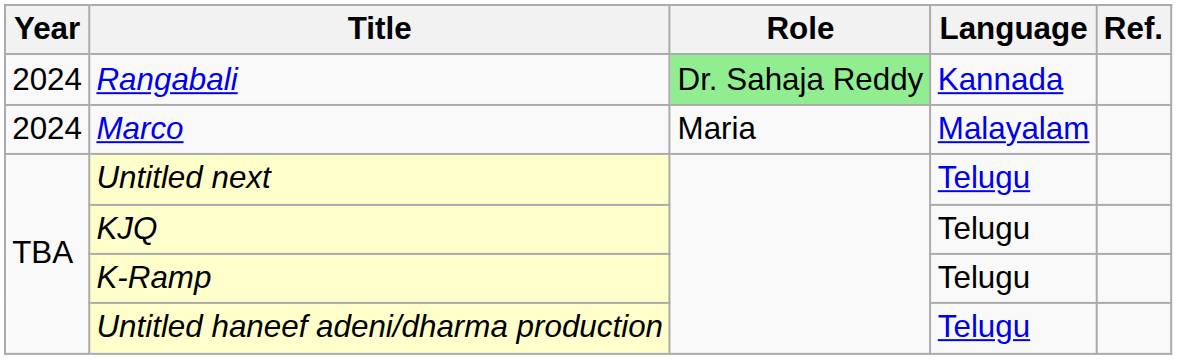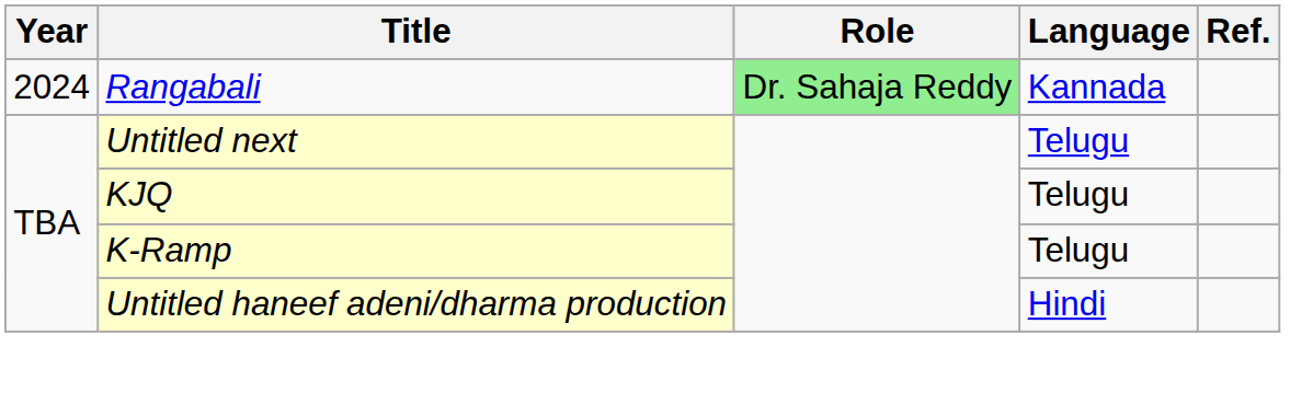 <table class="wikitable sortable">
 <tr>
 <th>Year</th>
 <th>Title</th>
 <th>Role</th>
 <th>Language</th>
 <th>Ref.</th>
 </tr>
 <tr>
 <td>2024</td>
 <td><em><a href='#'>Rangabali</a></em></td>
 <td style="background: lightgreen;">Dr. Sahaja Reddy</td>
 <td><a href='#'>Kannada</a></td>
-<td></td>
-</tr>
-<tr>
-<td>2024</td>
-<td><em><a href='#'>Marco</a></em></td>
-<td>Maria</td>
-<td><a href='#'>Malayalam</a></td>
 <td></td>
 </tr>
 <tr>
 <td rowspan="4">TBA</td>
 <td style="background:#FFFFCC;"><em>Untitled next</em></td>
 <td rowspan="4"></td>
 <td><a href='#'>Telugu</a></td>
 <td></td>
 </tr>
 <tr>
 <td style="background:#FFFFCC;"><em>KJQ</em></td>
 <td>Telugu</td>
 <td></td>
 </tr>
 <tr>
 <td style="background:#FFFFCC;"><em>K-Ramp</em></td>
 <td>Telugu</td>
 <td></td>
 </tr>
 <tr>
 <td style="background:#FFFFCC;"><em>Untitled haneef adeni/dharma production</em></td>
-<td><a href='#'>Telugu</a></td>
+<td><a href='#'>Hindi</a></td>
 </tr>
 </table>
